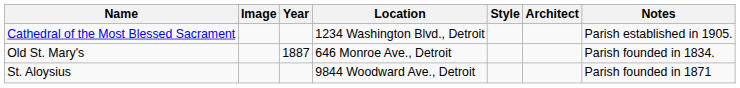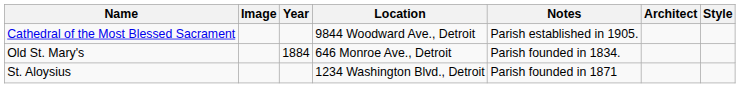 <table class="wikitable sortable">
 <tr>
 <th>Name</th>
 <th class="unsortable">Image</th>
 <th>Year</th>
 <th class="unsortable">Location</th>
+<th class="unsortable">Notes</th>
+<th class="unsortable">Architect</th>
 <th class="unsortable">Style</th>
-<th class="unsortable">Architect</th>
-<th class="unsortable">Notes</th>
 </tr>
 <tr>
 <td><a href='#'>Cathedral of the Most Blessed Sacrament</a></td>
 <td></td>
 <td></td>
-<td>1234 Washington Blvd., Detroit</td>
+<td>9844 Woodward Ave., Detroit</td>
+<td>Parish established in 1905.</td>
 <td></td>
 <td></td>
-<td>Parish established in 1905.</td>
 </tr>
 <tr>
 <td>Old St. Mary's</td>
 <td></td>
-<td>1887</td>
+<td>1884</td>
 <td>646 Monroe Ave., Detroit</td>
+<td>Parish founded in 1834.</td>
 <td></td>
 <td></td>
-<td>Parish founded in 1834.</td>
 </tr>
 <tr>
 <td>St. Aloysius</td>
 <td></td>
 <td></td>
-<td>9844 Woodward Ave., Detroit</td>
+<td>1234 Washington Blvd., Detroit</td>
+<td>Parish founded in 1871</td>
 <td></td>
 <td></td>
-<td>Parish founded in 1871</td>
 </tr>
 </table>
